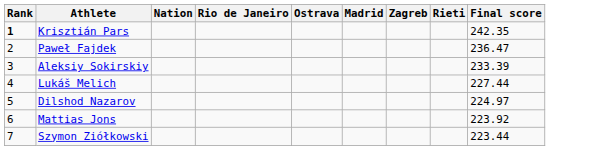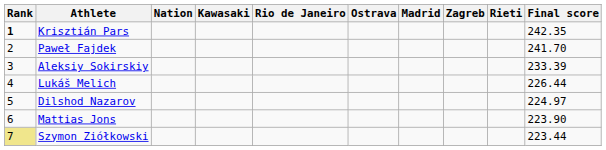 <table class=wikitable>
 <tr>
 <th>Rank</th>
 <th>Athlete</th>
 <th>Nation</th>
+<th>Kawasaki</th>
 <th>Rio de Janeiro</th>
 <th>Ostrava</th>
 <th>Madrid</th>
 <th>Zagreb</th>
 <th>Rieti</th>
 <th>Final score</th>
 </tr>
 <tr>
 <td><strong>1</strong></td>
 <td><a href='#'>Krisztián Pars</a></td>
+<td></td>
 <td></td>
 <td></td>
 <td></td>
 <td></td>
 <td></td>
 <td></td>
 <td>242.35</td>
 </tr>
 <tr>
 <td>2</td>
 <td><a href='#'>Paweł Fajdek</a></td>
 <td></td>
 <td></td>
 <td></td>
 <td></td>
 <td></td>
 <td></td>
-<td>236.47</td>
+<td></td>
+<td>241.70</td>
 </tr>
 <tr>
 <td>3</td>
 <td><a href='#'>Aleksiy Sokirskiy</a></td>
+<td></td>
 <td></td>
 <td></td>
 <td></td>
 <td></td>
 <td></td>
 <td></td>
 <td>233.39</td>
 </tr>
 <tr>
 <td>4</td>
 <td><a href='#'>Lukáš Melich</a></td>
 <td></td>
 <td></td>
 <td></td>
 <td></td>
 <td></td>
 <td></td>
-<td>227.44</td>
+<td></td>
+<td>226.44</td>
 </tr>
 <tr>
 <td>5</td>
 <td><a href='#'>Dilshod Nazarov</a></td>
+<td></td>
 <td></td>
 <td></td>
 <td></td>
 <td></td>
 <td></td>
 <td></td>
 <td>224.97</td>
 </tr>
 <tr>
 <td>6</td>
 <td><a href='#'>Mattias Jons</a></td>
 <td></td>
 <td></td>
 <td></td>
 <td></td>
 <td></td>
 <td></td>
-<td>223.92</td>
+<td></td>
+<td>223.90</td>
 </tr>
 <tr>
-<td>7</td>
+<td style="background: khaki;">7</td>
 <td><a href='#'>Szymon Ziółkowski</a></td>
+<td></td>
 <td></td>
 <td></td>
 <td></td>
 <td></td>
 <td></td>
 <td></td>
 <td>223.44</td>
 </tr>
 </table>
